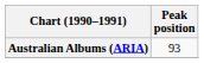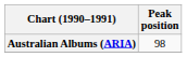 <table class="wikitable sortable plainrowheaders" style="text-align:center">
 <tr>
 <th scope="col">Chart (1990–1991)</th>
 <th scope="col">Peak<br>position</th>
 </tr>
 <tr>
 <th scope="row">Australian Albums (<a href='#'>ARIA</a>)</th>
-<td>93</td>
+<td>98</td>
 </tr>
 <tr>
 </tr>
 <tr>
 </tr>
 <tr>
 </tr>
 <tr>
 </tr>
 </table>
